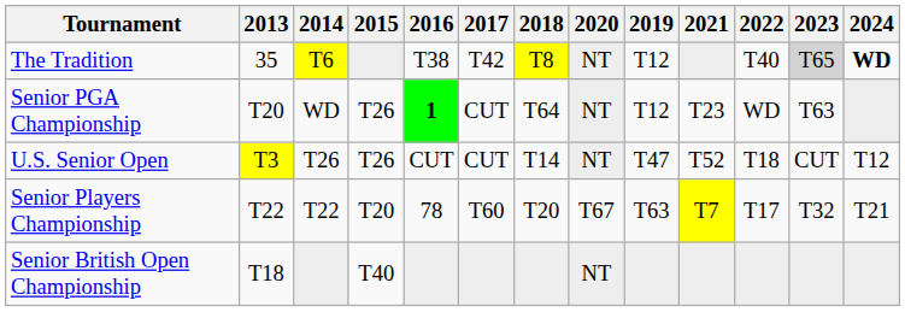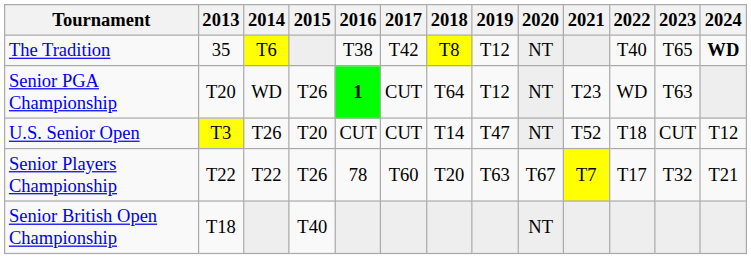 <table class="wikitable" style="font-size:95%;text-align:center;">
 <tr>
 <th>Tournament</th>
 <th>2013</th>
 <th>2014</th>
 <th>2015</th>
 <th>2016</th>
 <th>2017</th>
 <th>2018</th>
+<th>2019</th>
 <th>2020</th>
-<th>2019</th>
 <th>2021</th>
 <th>2022</th>
 <th>2023</th>
 <th>2024</th>
 </tr>
 <tr>
 <td align=left><a href='#'>The Tradition</a></td>
 <td>35</td>
 <td style="background:yellow;">T6</td>
 <td style="background:#eeeeee;"></td>
 <td>T38</td>
 <td>T42</td>
 <td style="background:yellow;">T8</td>
+<td>T12</td>
 <td style="background:#eeeeee;">NT</td>
-<td>T12</td>
 <td style="background:#eeeeee;"></td>
 <td>T40</td>
-<td style="background: lightgrey;">T65</td>
+<td>T65</td>
 <td><strong>WD</strong></td>
 </tr>
 <tr>
 <td align=left><a href='#'>Senior PGA Championship</a></td>
 <td>T20</td>
 <td>WD</td>
 <td>T26</td>
 <td style="background:lime;"><strong>1</strong></td>
 <td>CUT</td>
 <td>T64</td>
+<td>T12</td>
 <td style="background:#eeeeee;">NT</td>
-<td>T12</td>
 <td>T23</td>
 <td>WD</td>
 <td>T63</td>
 <td style="background:#eeeeee;"></td>
 </tr>
 <tr>
 <td align=left><a href='#'>U.S. Senior Open</a></td>
 <td style="background:yellow;">T3</td>
 <td>T26</td>
-<td>T26</td>
+<td>T20</td>
 <td>CUT</td>
 <td>CUT</td>
 <td>T14</td>
+<td>T47</td>
 <td style="background:#eeeeee;">NT</td>
-<td>T47</td>
 <td>T52</td>
 <td>T18</td>
 <td>CUT</td>
 <td>T12</td>
 </tr>
 <tr>
 <td align=left><a href='#'>Senior Players Championship</a></td>
 <td>T22</td>
 <td>T22</td>
-<td>T20</td>
+<td>T26</td>
 <td>78</td>
 <td>T60</td>
 <td>T20</td>
+<td>T63</td>
 <td>T67</td>
-<td>T63</td>
 <td style="background:yellow;">T7</td>
 <td>T17</td>
 <td>T32</td>
 <td>T21</td>
 </tr>
 <tr>
 <td align=left><a href='#'>Senior British Open Championship</a></td>
 <td>T18</td>
 <td style="background:#eeeeee;"></td>
 <td>T40</td>
 <td style="background:#eeeeee;"></td>
 <td style="background:#eeeeee;"></td>
 <td style="background:#eeeeee;"></td>
+<td style="background:#eeeeee;"></td>
 <td style="background:#eeeeee;">NT</td>
-<td style="background:#eeeeee;"></td>
 <td style="background:#eeeeee;"></td>
 <td style="background:#eeeeee;"></td>
 <td style="background:#eeeeee;"></td>
 <td style="background:#eeeeee;"></td>
 </tr>
 </table>
